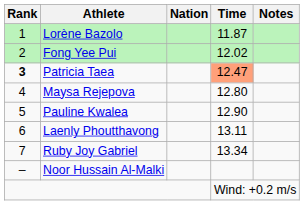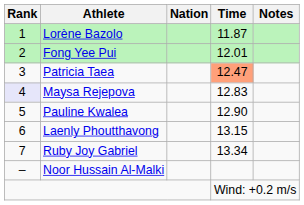 <table class="wikitable sortable" style="text-align:center">
 <tr>
 <th>Rank</th>
 <th>Athlete</th>
 <th>Nation</th>
 <th>Time</th>
 <th>Notes</th>
 </tr>
 <tr bgcolor=#bbf3bb>
 <td>1</td>
 <td align=left><a href='#'>Lorène Bazolo</a></td>
 <td align=left></td>
 <td>11.87</td>
 <td></td>
 </tr>
 <tr bgcolor=#bbf3bb>
 <td>2</td>
 <td align=left><a href='#'>Fong Yee Pui</a></td>
 <td align=left></td>
-<td>12.02</td>
+<td>12.01</td>
 <td></td>
 </tr>
 <tr>
-<td><strong>3</strong></td>
+<td>3</td>
 <td align=left><a href='#'>Patricia Taea</a></td>
 <td align=left></td>
 <td style="background: lightsalmon;">12.47</td>
 <td><strong></strong></td>
 </tr>
 <tr>
-<td>4</td>
+<td style="background: lavender;">4</td>
 <td align=left><a href='#'>Maysa Rejepova</a></td>
 <td align=left></td>
-<td>12.80</td>
+<td>12.83</td>
 <td><strong></strong></td>
 </tr>
 <tr>
 <td>5</td>
 <td align=left><a href='#'>Pauline Kwalea</a></td>
 <td align=left></td>
 <td>12.90</td>
 <td><strong></strong></td>
 </tr>
 <tr>
 <td>6</td>
 <td align=left><a href='#'>Laenly Phoutthavong</a></td>
 <td align=left></td>
-<td>13.11</td>
+<td>13.15</td>
 <td></td>
 </tr>
 <tr>
 <td>7</td>
 <td align=left><a href='#'>Ruby Joy Gabriel</a></td>
 <td align=left></td>
 <td>13.34</td>
 <td></td>
 </tr>
 <tr>
 <td data-sort-value=8>–</td>
 <td align=left><a href='#'>Noor Hussain Al-Malki</a></td>
 <td align=left></td>
 <td><strong></strong></td>
 <td></td>
 </tr>
 <tr class="sortbottom">
 <td colspan=3></td>
 <td colspan="2" style="text-align:left;">Wind: +0.2 m/s</td>
 </tr>
 </table>
